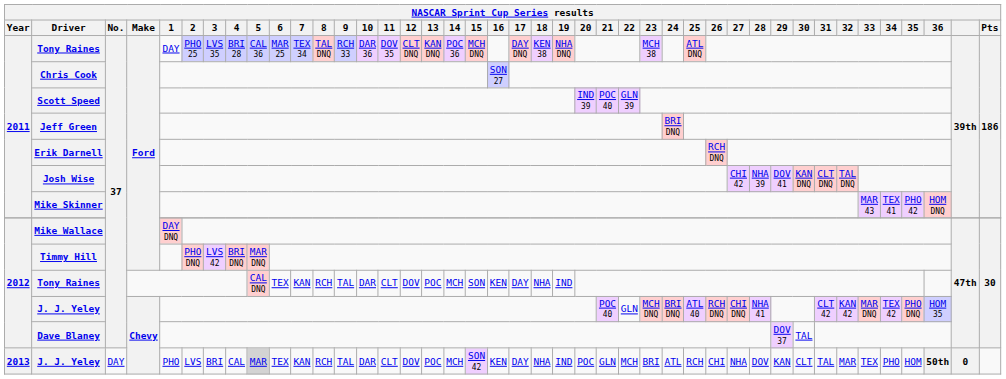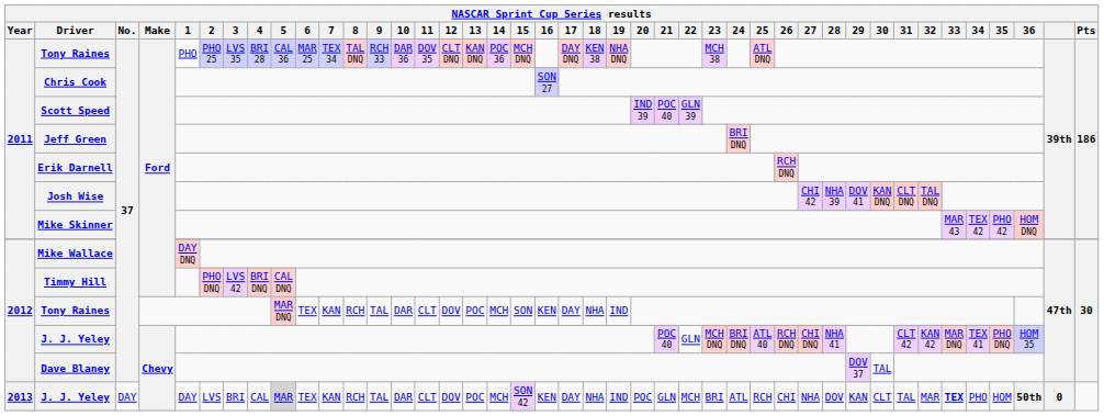 <table class="wikitable" style="text-align:center; font-size:75%">
 <tr>
 <th colspan=45><a href='#'>NASCAR Sprint Cup Series</a> results</th>
 </tr>
 <tr>
 <th>Year</th>
 <th>Driver</th>
 <th>No.</th>
 <th>Make</th>
 <th>1</th>
 <th>2</th>
 <th>3</th>
 <th>4</th>
 <th>5</th>
 <th>6</th>
 <th>7</th>
 <th>8</th>
 <th>9</th>
 <th>10</th>
 <th>11</th>
 <th>12</th>
 <th>13</th>
 <th>14</th>
 <th>15</th>
 <th>16</th>
 <th>17</th>
 <th>18</th>
 <th>19</th>
 <th>20</th>
 <th>21</th>
 <th>22</th>
 <th>23</th>
 <th>24</th>
 <th>25</th>
 <th>26</th>
 <th>27</th>
 <th>28</th>
 <th>29</th>
 <th>30</th>
 <th>31</th>
 <th>32</th>
 <th>33</th>
 <th>34</th>
 <th>35</th>
 <th>36</th>
 <th></th>
 <th>Pts</th>
 </tr>
 <tr>
 <th rowspan=7><a href='#'>2011</a></th>
 <th><a href='#'>Tony Raines</a></th>
 <th rowspan=13>37</th>
 <th rowspan=10><a href='#'>Ford</a></th>
-<td><a href='#'>DAY</a></td>
+<td><a href='#'>PHO</a></td>
 <td style="background:#CFCFFF;"><a href='#'>PHO</a><br><small>25</small></td>
 <td style="background:#CFCFFF;"><a href='#'>LVS</a><br><small>35</small></td>
 <td style="background:#CFCFFF;"><a href='#'>BRI</a><br><small>28</small></td>
 <td style="background:#CFCFFF;"><a href='#'>CAL</a><br><small>36</small></td>
 <td style="background:#CFCFFF;"><a href='#'>MAR</a><br><small>25</small></td>
 <td style="background:#CFCFFF;"><a href='#'>TEX</a><br><small>34</small></td>
 <td style="background:#FFCFCF;"><a href='#'>TAL</a><br><small>DNQ</small></td>
 <td style="background:#CFCFFF;"><a href='#'>RCH</a><br><small>33</small></td>
 <td style="background:#EFCFFF;"><a href='#'>DAR</a><br><small>36</small></td>
 <td style="background:#EFCFFF;"><a href='#'>DOV</a><br><small>35</small></td>
 <td style="background:#FFCFCF;"><a href='#'>CLT</a><br><small>DNQ</small></td>
 <td style="background:#FFCFCF;"><a href='#'>KAN</a><br><small>DNQ</small></td>
 <td style="background:#EFCFFF;"><a href='#'>POC</a><br><small>36</small></td>
 <td style="background:#FFCFCF;"><a href='#'>MCH</a><br><small>DNQ</small></td>
 <td colspan=1></td>
 <td style="background:#FFCFCF;"><a href='#'>DAY</a><br><small>DNQ</small></td>
 <td style="background:#EFCFFF;"><a href='#'>KEN</a><br><small>38</small></td>
 <td style="background:#FFCFCF;"><a href='#'>NHA</a><br><small>DNQ</small></td>
 <td colspan=3></td>
 <td style="background:#EFCFFF;"><a href='#'>MCH</a><br><small>38</small></td>
 <td colspan=1></td>
 <td style="background:#FFCFCF;"><a href='#'>ATL</a><br><small>DNQ</small></td>
 <td colspan=11></td>
 <th rowspan=7>39th</th>
 <th rowspan=7>186</th>
 </tr>
 <tr>
 <th><a href='#'>Chris Cook</a></th>
 <td colspan=15></td>
 <td style="background:#CFCFFF;"><a href='#'>SON</a><br><small>27</small></td>
 <td colspan=20></td>
 </tr>
 <tr>
 <th><a href='#'>Scott Speed</a></th>
 <td colspan=19></td>
 <td style="background:#EFCFFF;"><a href='#'>IND</a><br><small>39</small></td>
 <td style="background:#EFCFFF;"><a href='#'>POC</a><br><small>40</small></td>
 <td style="background:#EFCFFF;"><a href='#'>GLN</a><br><small>39</small></td>
 <td colspan=14></td>
 </tr>
 <tr>
 <th><a href='#'>Jeff Green</a></th>
 <td colspan=23></td>
 <td style="background:#FFCFCF;"><a href='#'>BRI</a><br><small>DNQ</small></td>
 <td colspan=12></td>
 </tr>
 <tr>
 <th><a href='#'>Erik Darnell</a></th>
 <td colspan=25></td>
 <td style="background:#FFCFCF;"><a href='#'>RCH</a><br><small>DNQ</small></td>
 <td colspan=10></td>
 </tr>
 <tr>
 <th><a href='#'>Josh Wise</a></th>
 <td colspan=26></td>
 <td style="background:#EFCFFF;"><a href='#'>CHI</a><br><small>42</small></td>
 <td style="background:#EFCFFF;"><a href='#'>NHA</a><br><small>39</small></td>
 <td style="background:#EFCFFF;"><a href='#'>DOV</a><br><small>41</small></td>
 <td style="background:#FFCFCF;"><a href='#'>KAN</a><br><small>DNQ</small></td>
 <td style="background:#FFCFCF;"><a href='#'>CLT</a><br><small>DNQ</small></td>
 <td style="background:#FFCFCF;"><a href='#'>TAL</a><br><small>DNQ</small></td>
 <td colspan=4></td>
 </tr>
 <tr>
 <th><a href='#'>Mike Skinner</a></th>
 <td colspan=32></td>
 <td style="background:#EFCFFF;"><a href='#'>MAR</a><br><small>43</small></td>
-<td style="background:#EFCFFF;"><a href='#'>TEX</a><br><small>41</small></td>
+<td style="background:#EFCFFF;"><a href='#'>TEX</a><br><small>42</small></td>
 <td style="background:#EFCFFF;"><a href='#'>PHO</a><br><small>42</small></td>
 <td style="background:#FFCFCF;"><a href='#'>HOM</a><br><small>DNQ</small></td>
 </tr>
 <tr>
 </tr>
 <tr>
 <th rowspan=5><a href='#'>2012</a></th>
 <th><a href='#'>Mike Wallace</a></th>
 <td style="background:#FFCFCF;"><a href='#'>DAY</a><br><small>DNQ</small></td>
 <td colspan=35></td>
 <th rowspan=5>47th</th>
 <th rowspan=5>30</th>
 </tr>
 <tr>
 <th><a href='#'>Timmy Hill</a></th>
 <td colspan=1></td>
 <td style="background:#FFCFCF;"><a href='#'>PHO</a><br><small>DNQ</small></td>
 <td style="background:#EFCFFF;"><a href='#'>LVS</a><br><small>42</small></td>
 <td style="background:#FFCFCF;"><a href='#'>BRI</a><br><small>DNQ</small></td>
-<td style="background:#FFCFCF;"><a href='#'>MAR</a><br><small>DNQ</small></td>
+<td style="background:#FFCFCF;"><a href='#'>CAL</a><br><small>DNQ</small></td>
 <td colspan=31></td>
 </tr>
 <tr>
 <th><a href='#'>Tony Raines</a></th>
 <td colspan=5></td>
-<td style="background:#FFCFCF;"><a href='#'>CAL</a><br><small>DNQ</small></td>
+<td style="background:#FFCFCF;"><a href='#'>MAR</a><br><small>DNQ</small></td>
 <td><a href='#'>TEX</a></td>
 <td><a href='#'>KAN</a></td>
 <td><a href='#'>RCH</a></td>
 <td><a href='#'>TAL</a></td>
 <td><a href='#'>DAR</a></td>
 <td><a href='#'>CLT</a></td>
 <td><a href='#'>DOV</a></td>
 <td><a href='#'>POC</a></td>
 <td><a href='#'>MCH</a></td>
 <td><a href='#'>SON</a></td>
 <td><a href='#'>KEN</a></td>
 <td><a href='#'>DAY</a></td>
 <td><a href='#'>NHA</a></td>
 <td><a href='#'>IND</a></td>
 <td colspan=16></td>
 </tr>
 <tr>
 <th><a href='#'>J. J. Yeley</a></th>
 <th rowspan=3><a href='#'>Chevy</a></th>
 <td colspan=20></td>
 <td style="background:#EFCFFF;"><a href='#'>POC</a><br><small>40</small></td>
 <td><a href='#'>GLN</a></td>
 <td style="background:#FFCFCF;"><a href='#'>MCH</a><br><small>DNQ</small></td>
 <td style="background:#FFCFCF;"><a href='#'>BRI</a><br><small>DNQ</small></td>
 <td style="background:#EFCFFF;"><a href='#'>ATL</a><br><small>40</small></td>
 <td style="background:#FFCFCF;"><a href='#'>RCH</a><br><small>DNQ</small></td>
 <td style="background:#FFCFCF;"><a href='#'>CHI</a><br><small>DNQ</small></td>
 <td style="background:#EFCFFF;"><a href='#'>NHA</a><br><small>41</small></td>
 <td colspan=2></td>
 <td style="background:#EFCFFF;"><a href='#'>CLT</a><br><small>42</small></td>
 <td style="background:#EFCFFF;"><a href='#'>KAN</a><br><small>42</small></td>
 <td style="background:#FFCFCF;"><a href='#'>MAR</a><br><small>DNQ</small></td>
-<td style="background:#EFCFFF;"><a href='#'>TEX</a><br><small>42</small></td>
+<td style="background:#EFCFFF;"><a href='#'>TEX</a><br><small>41</small></td>
 <td style="background:#FFCFCF;"><a href='#'>PHO</a><br><small>DNQ</small></td>
 <td style="background:#CFCFFF;"><a href='#'>HOM</a><br><small>35</small></td>
 </tr>
 <tr>
 <th><a href='#'>Dave Blaney</a></th>
 <td colspan=28></td>
 <td style="background:#EFCFFF;"><a href='#'>DOV</a><br><small>37</small></td>
 <td><a href='#'>TAL</a></td>
 <td colspan=6></td>
 </tr>
 <tr>
 <th><a href='#'>2013</a></th>
 <th><a href='#'>J. J. Yeley</a></th>
 <td><a href='#'>DAY</a></td>
-<td><a href='#'>PHO</a></td>
+<td><a href='#'>DAY</a></td>
 <td><a href='#'>LVS</a></td>
 <td><a href='#'>BRI</a></td>
 <td><a href='#'>CAL</a></td>
 <td style="background: lightgrey;"><a href='#'>MAR</a></td>
 <td><a href='#'>TEX</a></td>
 <td><a href='#'>KAN</a></td>
 <td><a href='#'>RCH</a></td>
 <td><a href='#'>TAL</a></td>
 <td><a href='#'>DAR</a></td>
 <td><a href='#'>CLT</a></td>
 <td><a href='#'>DOV</a></td>
 <td><a href='#'>POC</a></td>
 <td><a href='#'>MCH</a></td>
 <td style="background:#EFCFFF;"><a href='#'>SON</a><br><small>42</small></td>
 <td><a href='#'>KEN</a></td>
 <td><a href='#'>DAY</a></td>
 <td><a href='#'>NHA</a></td>
 <td><a href='#'>IND</a></td>
 <td><a href='#'>POC</a></td>
 <td><a href='#'>GLN</a></td>
 <td><a href='#'>MCH</a></td>
 <td><a href='#'>BRI</a></td>
 <td><a href='#'>ATL</a></td>
 <td><a href='#'>RCH</a></td>
 <td><a href='#'>CHI</a></td>
 <td><a href='#'>NHA</a></td>
 <td><a href='#'>DOV</a></td>
 <td><a href='#'>KAN</a></td>
 <td><a href='#'>CLT</a></td>
 <td><a href='#'>TAL</a></td>
 <td><a href='#'>MAR</a></td>
-<td><a href='#'>TEX</a></td>
+<td><strong><a href='#'>TEX</a></strong></td>
 <td><a href='#'>PHO</a></td>
 <td><a href='#'>HOM</a></td>
 <th>50th</th>
 <th>0</th>
 </tr>
 </table>
